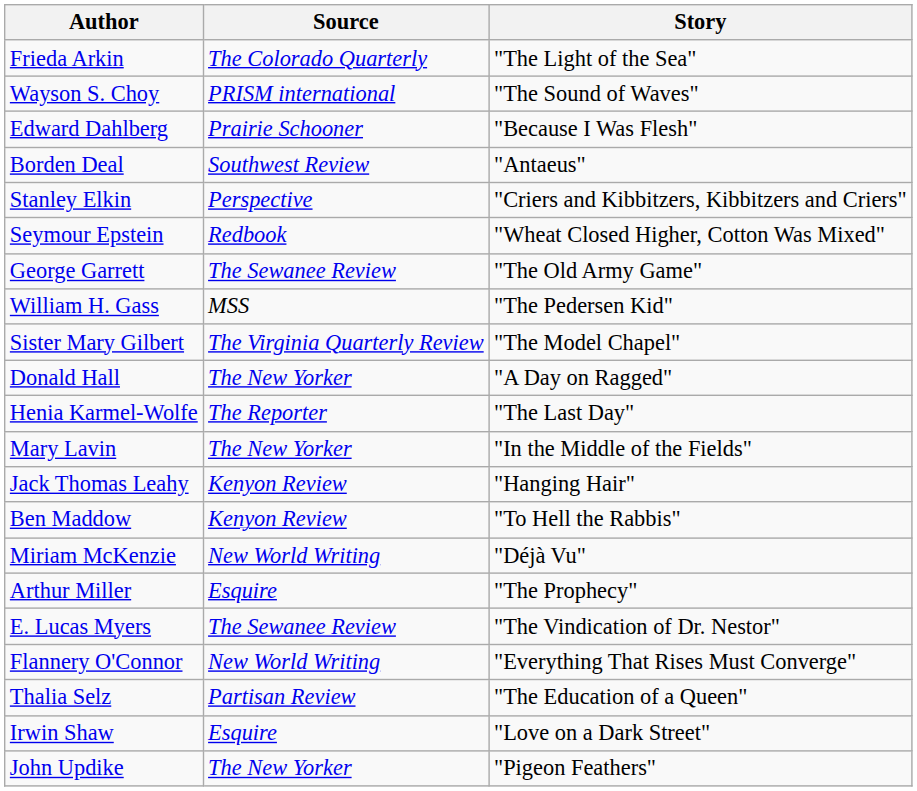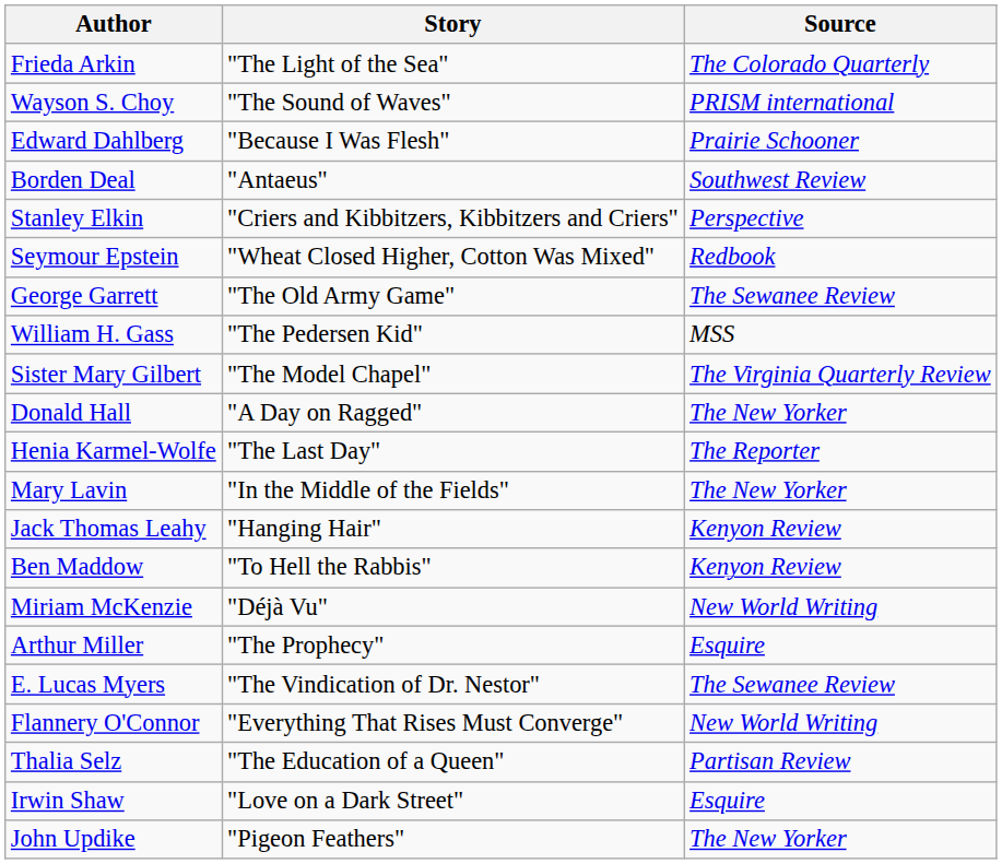 <table class="wikitable">
 <tr>
 <th>Author</th>
+<th>Story</th>
 <th>Source</th>
-<th>Story</th>
 </tr>
 <tr>
 <td><a href='#'>Frieda Arkin</a></td>
+<td>"The Light of the Sea"</td>
 <td><em><a href='#'>The Colorado Quarterly</a></em></td>
-<td>"The Light of the Sea"</td>
 </tr>
 <tr>
 <td><a href='#'>Wayson S. Choy</a></td>
+<td>"The Sound of Waves"</td>
 <td><em><a href='#'>PRISM international</a></em></td>
-<td>"The Sound of Waves"</td>
 </tr>
 <tr>
 <td><a href='#'>Edward Dahlberg</a></td>
+<td>"Because I Was Flesh"</td>
 <td><em><a href='#'>Prairie Schooner</a></em></td>
-<td>"Because I Was Flesh"</td>
 </tr>
 <tr>
 <td><a href='#'>Borden Deal</a></td>
+<td>"Antaeus"</td>
 <td><em><a href='#'>Southwest Review</a></em></td>
-<td>"Antaeus"</td>
 </tr>
 <tr>
 <td><a href='#'>Stanley Elkin</a></td>
+<td>"Criers and Kibbitzers, Kibbitzers and Criers"</td>
 <td><em><a href='#'>Perspective</a></em></td>
-<td>"Criers and Kibbitzers, Kibbitzers and Criers"</td>
 </tr>
 <tr>
 <td><a href='#'>Seymour Epstein</a></td>
+<td>"Wheat Closed Higher, Cotton Was Mixed"</td>
 <td><em><a href='#'>Redbook</a></em></td>
-<td>"Wheat Closed Higher, Cotton Was Mixed"</td>
 </tr>
 <tr>
 <td><a href='#'>George Garrett</a></td>
+<td>"The Old Army Game"</td>
 <td><em><a href='#'>The Sewanee Review</a></em></td>
-<td>"The Old Army Game"</td>
 </tr>
 <tr>
 <td><a href='#'>William H. Gass</a></td>
+<td>"The Pedersen Kid"</td>
 <td><em>MSS</em></td>
-<td>"The Pedersen Kid"</td>
 </tr>
 <tr>
 <td><a href='#'>Sister Mary Gilbert</a></td>
+<td>"The Model Chapel"</td>
 <td><em><a href='#'>The Virginia Quarterly Review</a></em></td>
-<td>"The Model Chapel"</td>
 </tr>
 <tr>
 <td><a href='#'>Donald Hall</a></td>
+<td>"A Day on Ragged"</td>
 <td><em><a href='#'>The New Yorker</a></em></td>
-<td>"A Day on Ragged"</td>
 </tr>
 <tr>
 <td><a href='#'>Henia Karmel-Wolfe</a></td>
+<td>"The Last Day"</td>
 <td><em><a href='#'>The Reporter</a></em></td>
-<td>"The Last Day"</td>
 </tr>
 <tr>
 <td><a href='#'>Mary Lavin</a></td>
+<td>"In the Middle of the Fields"</td>
 <td><em><a href='#'>The New Yorker</a></em></td>
-<td>"In the Middle of the Fields"</td>
 </tr>
 <tr>
 <td><a href='#'>Jack Thomas Leahy</a></td>
+<td>"Hanging Hair"</td>
 <td><em><a href='#'>Kenyon Review</a></em></td>
-<td>"Hanging Hair"</td>
 </tr>
 <tr>
 <td><a href='#'>Ben Maddow</a></td>
+<td>"To Hell the Rabbis"</td>
 <td><em><a href='#'>Kenyon Review</a></em></td>
-<td>"To Hell the Rabbis"</td>
 </tr>
 <tr>
 <td><a href='#'>Miriam McKenzie</a></td>
+<td>"Déjà Vu"</td>
 <td><em><a href='#'>New World Writing</a></em></td>
-<td>"Déjà Vu"</td>
 </tr>
 <tr>
 <td><a href='#'>Arthur Miller</a></td>
+<td>"The Prophecy"</td>
 <td><a href='#'><em>Esquire</em></a></td>
-<td>"The Prophecy"</td>
 </tr>
 <tr>
 <td><a href='#'>E. Lucas Myers</a></td>
+<td>"The Vindication of Dr. Nestor"</td>
 <td><em><a href='#'>The Sewanee Review</a></em></td>
-<td>"The Vindication of Dr. Nestor"</td>
 </tr>
 <tr>
 <td><a href='#'>Flannery O'Connor</a></td>
+<td>"Everything That Rises Must Converge"</td>
 <td><em><a href='#'>New World Writing</a></em></td>
-<td>"Everything That Rises Must Converge"</td>
 </tr>
 <tr>
 <td><a href='#'>Thalia Selz</a></td>
+<td>"The Education of a Queen"</td>
 <td><em><a href='#'>Partisan Review</a></em></td>
-<td>"The Education of a Queen"</td>
 </tr>
 <tr>
 <td><a href='#'>Irwin Shaw</a></td>
+<td>"Love on a Dark Street"</td>
 <td><a href='#'><em>Esquire</em></a></td>
-<td>"Love on a Dark Street"</td>
 </tr>
 <tr>
 <td><a href='#'>John Updike</a></td>
+<td>"Pigeon Feathers"</td>
 <td><em><a href='#'>The New Yorker</a></em></td>
-<td>"Pigeon Feathers"</td>
 </tr>
 </table>
